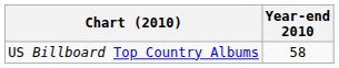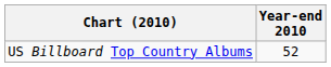 <table class="wikitable">
 <tr>
 <th>Chart (2010)</th>
 <th>Year-end<br>2010</th>
 </tr>
 <tr>
 <td>US <em>Billboard</em> <a href='#'>Top Country Albums</a></td>
-<td style="text-align:center;">58</td>
+<td style="text-align:center;">52</td>
 </tr>
 </table>
